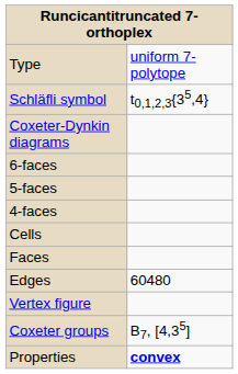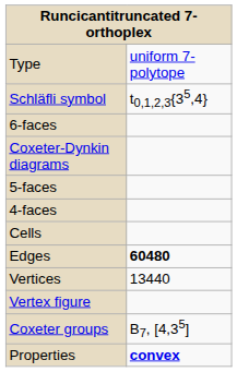 <table class="wikitable"  style="margin-left:10px; float:right; width:250px;">
 <tr>
 <th style="background:#e7dcc3;" colspan="2">Runcicantitruncated 7-orthoplex</th>
 </tr>
 <tr>
 <td style="background:#e7dcc3;">Type</td>
 <td><a href='#'>uniform 7-polytope</a></td>
 </tr>
 <tr>
 <td style="background:#e7dcc3;"><a href='#'>Schläfli symbol</a></td>
 <td>t<sub>0,1,2,3</sub>{3<sup>5</sup>,4}</td>
 </tr>
 <tr>
-<td style="background:#e7dcc3;"><a href='#'>Coxeter-Dynkin diagrams</a></td>
+<td style="background:#e7dcc3;">6-faces</td>
 <td></td>
 </tr>
 <tr>
-<td style="background:#e7dcc3;">6-faces</td>
+<td style="background:#e7dcc3;"><a href='#'>Coxeter-Dynkin diagrams</a></td>
 <td></td>
 </tr>
 <tr>
 <td style="background:#e7dcc3;">5-faces</td>
 <td></td>
 </tr>
 <tr>
 <td style="background:#e7dcc3;">4-faces</td>
 <td></td>
 </tr>
 <tr>
 <td style="background:#e7dcc3;">Cells</td>
 <td></td>
 </tr>
 <tr>
-<td style="background:#e7dcc3;">Faces</td>
-<td></td>
+<td style="background:#e7dcc3;">Edges</td>
+<td><strong>60480</strong></td>
 </tr>
 <tr>
-<td style="background:#e7dcc3;">Edges</td>
-<td>60480</td>
+<td style="background:#e7dcc3;">Vertices</td>
+<td>13440</td>
 </tr>
 <tr>
 <td style="background:#e7dcc3;"><a href='#'>Vertex figure</a></td>
 <td></td>
 </tr>
 <tr>
 <td style="background:#e7dcc3;"><a href='#'>Coxeter groups</a></td>
 <td>B<sub>7</sub>, [4,3<sup>5</sup>]</td>
 </tr>
 <tr>
 <td style="background:#e7dcc3;">Properties</td>
 <td><strong><a href='#'>convex</a></strong></td>
 </tr>
 </table>
